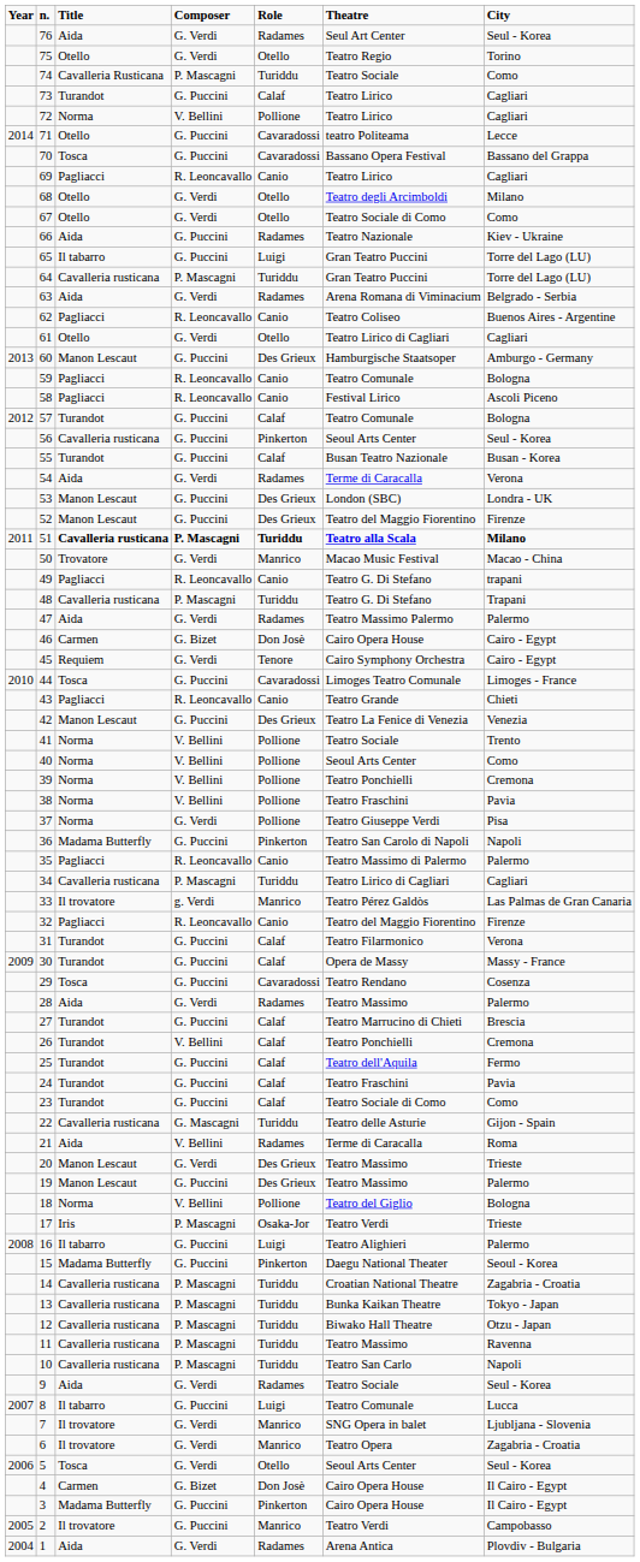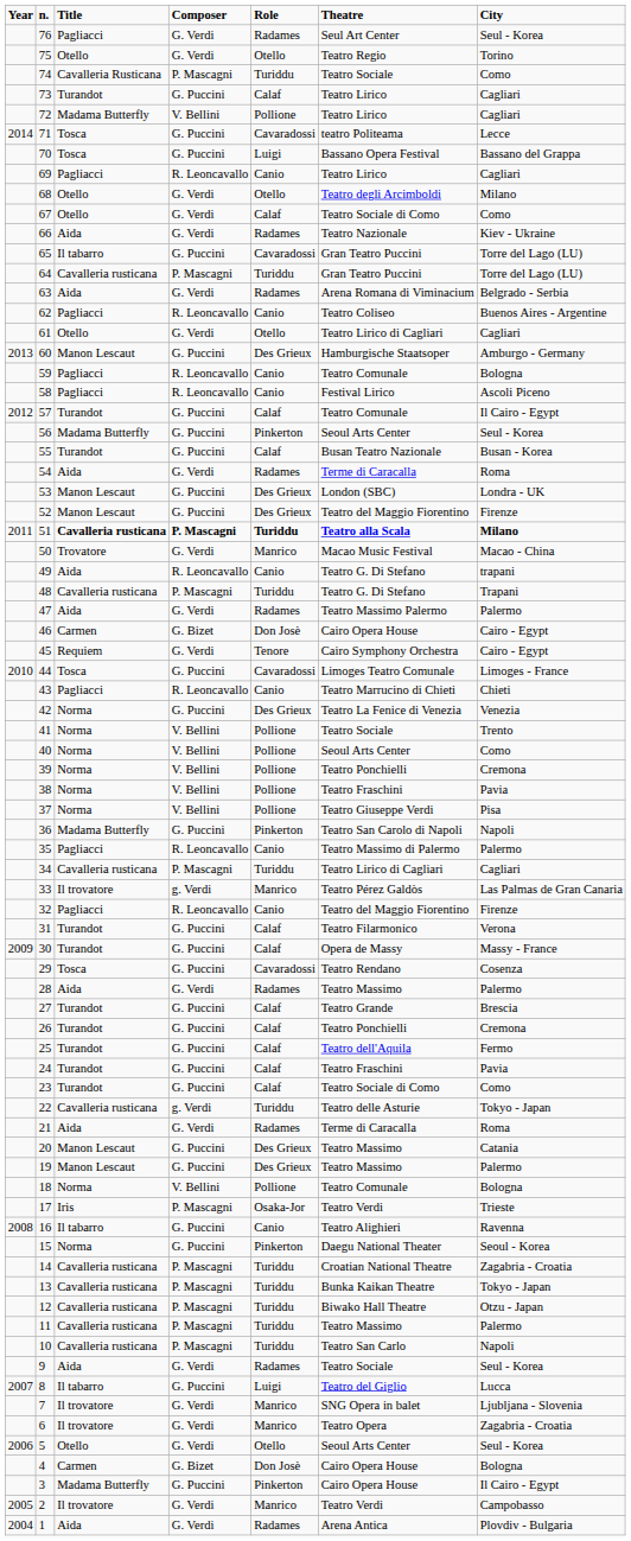 <table class="wikitable">
 <tr>
 <td><strong>Year</strong></td>
 <td><strong>n.</strong></td>
 <td><strong>Title</strong></td>
 <td><strong>Composer</strong></td>
 <td><strong>Role</strong></td>
 <td><strong>Theatre</strong></td>
 <td><strong>City</strong></td>
 </tr>
 <tr>
 <td></td>
 <td>76</td>
-<td>Aida</td>
+<td>Pagliacci</td>
 <td>G. Verdi</td>
 <td>Radames</td>
 <td>Seul Art Center</td>
 <td>Seul - Korea</td>
 </tr>
 <tr>
 <td></td>
 <td>75</td>
 <td>Otello</td>
 <td>G. Verdi</td>
 <td>Otello</td>
 <td>Teatro Regio</td>
 <td>Torino</td>
 </tr>
 <tr>
 <td></td>
 <td>74</td>
 <td>Cavalleria Rusticana</td>
 <td>P. Mascagni</td>
 <td>Turiddu</td>
 <td>Teatro Sociale</td>
 <td>Como</td>
 </tr>
 <tr>
 <td></td>
 <td>73</td>
 <td>Turandot</td>
 <td>G. Puccini</td>
 <td>Calaf</td>
 <td>Teatro Lirico</td>
 <td>Cagliari</td>
 </tr>
 <tr>
 <td></td>
 <td>72</td>
-<td>Norma</td>
+<td>Madama Butterfly</td>
 <td>V. Bellini</td>
 <td>Pollione</td>
 <td>Teatro Lirico</td>
 <td>Cagliari</td>
 </tr>
 <tr>
 <td>2014</td>
 <td>71</td>
-<td>Otello</td>
+<td>Tosca</td>
 <td>G. Puccini</td>
 <td>Cavaradossi</td>
 <td>teatro Politeama</td>
 <td>Lecce</td>
 </tr>
 <tr>
 <td></td>
 <td>70</td>
 <td>Tosca</td>
 <td>G. Puccini</td>
-<td>Cavaradossi</td>
+<td>Luigi</td>
 <td>Bassano Opera   Festival</td>
 <td>Bassano del Grappa</td>
 </tr>
 <tr>
 <td></td>
 <td>69</td>
 <td>Pagliacci</td>
 <td>R. Leoncavallo</td>
 <td>Canio</td>
 <td>Teatro Lirico</td>
 <td>Cagliari</td>
 </tr>
 <tr>
 <td></td>
 <td>68</td>
 <td>Otello</td>
 <td>G. Verdi</td>
 <td>Otello</td>
 <td><a href='#'>Teatro degli Arcimboldi</a></td>
 <td>Milano</td>
 </tr>
 <tr>
 <td></td>
 <td>67</td>
 <td>Otello</td>
 <td>G. Verdi</td>
-<td>Otello</td>
+<td>Calaf</td>
 <td>Teatro Sociale di Como</td>
 <td>Como</td>
 </tr>
 <tr>
 <td></td>
 <td>66</td>
 <td>Aida</td>
-<td>G. Puccini</td>
+<td>G. Verdi</td>
 <td>Radames</td>
 <td>Teatro Nazionale</td>
 <td>Kiev - Ukraine</td>
 </tr>
 <tr>
 <td></td>
 <td>65</td>
 <td>Il tabarro</td>
 <td>G. Puccini</td>
-<td>Luigi</td>
+<td>Cavaradossi</td>
 <td>Gran Teatro Puccini</td>
 <td>Torre del Lago (LU)</td>
 </tr>
 <tr>
 <td></td>
 <td>64</td>
 <td>Cavalleria rusticana</td>
 <td>P. Mascagni</td>
 <td>Turiddu</td>
 <td>Gran Teatro Puccini</td>
 <td>Torre del Lago (LU)</td>
 </tr>
 <tr>
 <td></td>
 <td>63</td>
 <td>Aida</td>
 <td>G. Verdi</td>
 <td>Radames</td>
 <td>Arena Romana di  Viminacium</td>
 <td>Belgrado - Serbia</td>
 </tr>
 <tr>
 <td></td>
 <td>62</td>
 <td>Pagliacci</td>
 <td>R. Leoncavallo</td>
 <td>Canio</td>
 <td>Teatro Coliseo</td>
 <td>Buenos Aires - Argentine</td>
 </tr>
 <tr>
 <td></td>
 <td>61</td>
 <td>Otello</td>
 <td>G. Verdi</td>
 <td>Otello</td>
 <td>Teatro Lirico di Cagliari</td>
 <td>Cagliari</td>
 </tr>
 <tr>
 <td>2013</td>
 <td>60</td>
 <td>Manon Lescaut</td>
 <td>G. Puccini</td>
 <td>Des Grieux</td>
 <td>Hamburgische Staatsoper</td>
 <td>Amburgo - Germany</td>
 </tr>
 <tr>
 <td></td>
 <td>59</td>
 <td>Pagliacci</td>
 <td>R. Leoncavallo</td>
 <td>Canio</td>
 <td>Teatro Comunale</td>
 <td>Bologna</td>
 </tr>
 <tr>
 <td></td>
 <td>58</td>
 <td>Pagliacci</td>
 <td>R. Leoncavallo</td>
 <td>Canio</td>
 <td>Festival Lirico</td>
 <td>Ascoli Piceno</td>
 </tr>
 <tr>
 <td>2012</td>
 <td>57</td>
 <td>Turandot</td>
 <td>G. Puccini</td>
 <td>Calaf</td>
 <td>Teatro Comunale</td>
-<td>Bologna</td>
+<td>Il Cairo - Egypt</td>
 </tr>
 <tr>
 <td></td>
 <td>56</td>
-<td>Cavalleria rusticana</td>
+<td>Madama Butterfly</td>
 <td>G. Puccini</td>
 <td>Pinkerton</td>
 <td>Seoul Arts Center</td>
 <td>Seul - Korea</td>
 </tr>
 <tr>
 <td></td>
 <td>55</td>
 <td>Turandot</td>
 <td>G. Puccini</td>
 <td>Calaf</td>
 <td>Busan Teatro  Nazionale</td>
 <td>Busan - Korea</td>
 </tr>
 <tr>
 <td></td>
 <td>54</td>
 <td>Aida</td>
 <td>G. Verdi</td>
 <td>Radames</td>
 <td><a href='#'>Terme di Caracalla</a></td>
-<td>Verona</td>
+<td>Roma</td>
 </tr>
 <tr>
 <td></td>
 <td>53</td>
 <td>Manon Lescaut</td>
 <td>G. Puccini</td>
 <td>Des Grieux</td>
 <td>London (SBC)</td>
 <td>Londra - UK</td>
 </tr>
 <tr>
 <td></td>
 <td>52</td>
 <td>Manon Lescaut</td>
 <td>G. Puccini</td>
 <td>Des Grieux</td>
 <td>Teatro del Maggio Fiorentino</td>
 <td>Firenze</td>
 </tr>
 <tr>
 <td>2011</td>
 <td>51</td>
 <td><strong>Cavalleria rusticana</strong></td>
 <td><strong>P. Mascagni</strong></td>
 <td><strong>Turiddu</strong></td>
 <td><strong><a href='#'>Teatro alla Scala</a></strong></td>
 <td><strong>Milano</strong></td>
 </tr>
 <tr>
 <td></td>
 <td>50</td>
 <td>Trovatore</td>
 <td>G. Verdi</td>
 <td>Manrico</td>
 <td>Macao Music  Festival</td>
 <td>Macao - China</td>
 </tr>
 <tr>
 <td></td>
 <td>49</td>
-<td>Pagliacci</td>
+<td>Aida</td>
 <td>R. Leoncavallo</td>
 <td>Canio</td>
 <td>Teatro G. Di  Stefano</td>
 <td>trapani</td>
 </tr>
 <tr>
 <td></td>
 <td>48</td>
 <td>Cavalleria rusticana</td>
 <td>P. Mascagni</td>
 <td>Turiddu</td>
 <td>Teatro G. Di Stefano</td>
 <td>Trapani</td>
 </tr>
 <tr>
 <td></td>
 <td>47</td>
 <td>Aida</td>
 <td>G. Verdi</td>
 <td>Radames</td>
 <td>Teatro Massimo Palermo</td>
 <td>Palermo</td>
 </tr>
 <tr>
 <td></td>
 <td>46</td>
 <td>Carmen</td>
 <td>G. Bizet</td>
 <td>Don  Josè</td>
 <td>Cairo Opera House</td>
 <td>Cairo - Egypt</td>
 </tr>
 <tr>
 <td></td>
 <td>45</td>
 <td>Requiem</td>
 <td>G. Verdi</td>
 <td>Tenore</td>
 <td>Cairo Symphony Orchestra</td>
 <td>Cairo - Egypt</td>
 </tr>
 <tr>
 <td>2010</td>
 <td>44</td>
 <td>Tosca</td>
 <td>G. Puccini</td>
 <td>Cavaradossi</td>
 <td>Limoges Teatro Comunale</td>
 <td>Limoges - France</td>
 </tr>
 <tr>
 <td></td>
 <td>43</td>
 <td>Pagliacci</td>
 <td>R. Leoncavallo</td>
 <td>Canio</td>
-<td>Teatro Grande</td>
+<td>Teatro  Marrucino di Chieti</td>
 <td>Chieti</td>
 </tr>
 <tr>
 <td></td>
 <td>42</td>
-<td>Manon Lescaut</td>
+<td>Norma</td>
 <td>G. Puccini</td>
 <td>Des Grieux</td>
 <td>Teatro  La Fenice di Venezia</td>
 <td>Venezia</td>
 </tr>
 <tr>
 <td></td>
 <td>41</td>
 <td>Norma</td>
 <td>V. Bellini</td>
 <td>Pollione</td>
 <td>Teatro  Sociale</td>
 <td>Trento</td>
 </tr>
 <tr>
 <td></td>
 <td>40</td>
 <td>Norma</td>
 <td>V. Bellini</td>
 <td>Pollione</td>
 <td>Seoul   Arts Center</td>
 <td>Como</td>
 </tr>
 <tr>
 <td></td>
 <td>39</td>
 <td>Norma</td>
 <td>V. Bellini</td>
 <td>Pollione</td>
 <td>Teatro Ponchielli</td>
 <td>Cremona</td>
 </tr>
 <tr>
 <td></td>
 <td>38</td>
 <td>Norma</td>
 <td>V. Bellini</td>
 <td>Pollione</td>
 <td>Teatro  Fraschini</td>
 <td>Pavia</td>
 </tr>
 <tr>
 <td></td>
 <td>37</td>
 <td>Norma</td>
-<td>G. Verdi</td>
+<td>V. Bellini</td>
 <td>Pollione</td>
 <td>Teatro Giuseppe Verdi</td>
 <td>Pisa</td>
 </tr>
 <tr>
 <td></td>
 <td>36</td>
 <td>Madama Butterfly</td>
 <td>G. Puccini</td>
 <td>Pinkerton</td>
 <td>Teatro San Carolo di Napoli</td>
 <td>Napoli</td>
 </tr>
 <tr>
 <td></td>
 <td>35</td>
 <td>Pagliacci</td>
 <td>R. Leoncavallo</td>
 <td>Canio</td>
 <td>Teatro Massimo di Palermo</td>
 <td>Palermo</td>
 </tr>
 <tr>
 <td></td>
 <td>34</td>
 <td>Cavalleria rusticana</td>
 <td>P. Mascagni</td>
 <td>Turiddu</td>
 <td>Teatro Lirico di Cagliari</td>
 <td>Cagliari</td>
 </tr>
 <tr>
 <td></td>
 <td>33</td>
 <td>Il trovatore</td>
 <td>g. Verdi</td>
 <td>Manrico</td>
 <td>Teatro Pérez Galdòs</td>
 <td>Las Palmas de Gran Canaria</td>
 </tr>
 <tr>
 <td></td>
 <td>32</td>
 <td>Pagliacci</td>
 <td>R. Leoncavallo</td>
 <td>Canio</td>
 <td>Teatro del Maggio Fiorentino</td>
 <td>Firenze</td>
 </tr>
 <tr>
 <td></td>
 <td>31</td>
 <td>Turandot</td>
 <td>G. Puccini</td>
 <td>Calaf</td>
 <td>Teatro Filarmonico</td>
 <td>Verona</td>
 </tr>
 <tr>
 <td>2009</td>
 <td>30</td>
 <td>Turandot</td>
 <td>G. Puccini</td>
 <td>Calaf</td>
 <td>Opera   de Massy</td>
 <td>Massy - France</td>
 </tr>
 <tr>
 <td></td>
 <td>29</td>
 <td>Tosca</td>
 <td>G. Puccini</td>
 <td>Cavaradossi</td>
 <td>Teatro  Rendano</td>
 <td>Cosenza</td>
 </tr>
 <tr>
 <td></td>
 <td>28</td>
 <td>Aida</td>
 <td>G. Verdi</td>
 <td>Radames</td>
 <td>Teatro   Massimo</td>
 <td>Palermo</td>
 </tr>
 <tr>
 <td></td>
 <td>27</td>
 <td>Turandot</td>
 <td>G. Puccini</td>
 <td>Calaf</td>
-<td>Teatro  Marrucino di Chieti</td>
+<td>Teatro Grande</td>
 <td>Brescia</td>
 </tr>
 <tr>
 <td></td>
 <td>26</td>
 <td>Turandot</td>
-<td>V. Bellini</td>
+<td>G. Puccini</td>
 <td>Calaf</td>
 <td>Teatro Ponchielli</td>
 <td>Cremona</td>
 </tr>
 <tr>
 <td></td>
 <td>25</td>
 <td>Turandot</td>
 <td>G. Puccini</td>
 <td>Calaf</td>
 <td><a href='#'>Teatro dell'Aquila</a></td>
 <td>Fermo</td>
 </tr>
 <tr>
 <td></td>
 <td>24</td>
 <td>Turandot</td>
 <td>G. Puccini</td>
 <td>Calaf</td>
 <td>Teatro Fraschini</td>
 <td>Pavia</td>
 </tr>
 <tr>
 <td></td>
 <td>23</td>
 <td>Turandot</td>
 <td>G. Puccini</td>
 <td>Calaf</td>
 <td>Teatro  Sociale di Como</td>
 <td>Como</td>
 </tr>
 <tr>
 <td></td>
 <td>22</td>
 <td>Cavalleria rusticana</td>
-<td>G. Mascagni</td>
+<td>g. Verdi</td>
 <td>Turiddu</td>
 <td>Teatro  delle Asturie</td>
-<td>Gijon - Spain</td>
+<td>Tokyo - Japan</td>
 </tr>
 <tr>
 <td></td>
 <td>21</td>
 <td>Aida</td>
-<td>V. Bellini</td>
+<td>G. Verdi</td>
 <td>Radames</td>
 <td>Terme di Caracalla</td>
 <td>Roma</td>
 </tr>
 <tr>
 <td></td>
 <td>20</td>
 <td>Manon Lescaut</td>
-<td>G. Verdi</td>
+<td>G. Puccini</td>
 <td>Des Grieux</td>
 <td>Teatro Massimo</td>
-<td>Trieste</td>
+<td>Catania</td>
 </tr>
 <tr>
 <td></td>
 <td>19</td>
 <td>Manon Lescaut</td>
 <td>G. Puccini</td>
 <td>Des Grieux</td>
 <td>Teatro Massimo</td>
 <td>Palermo</td>
 </tr>
 <tr>
 <td></td>
 <td>18</td>
 <td>Norma</td>
 <td>V. Bellini</td>
 <td>Pollione</td>
-<td><a href='#'>Teatro del Giglio</a></td>
+<td>Teatro Comunale</td>
 <td>Bologna</td>
 </tr>
 <tr>
 <td></td>
 <td>17</td>
 <td>Iris</td>
 <td>P. Mascagni</td>
 <td>Osaka-Jor</td>
 <td>Teatro Verdi</td>
 <td>Trieste</td>
 </tr>
 <tr>
 <td>2008</td>
 <td>16</td>
 <td>Il tabarro</td>
 <td>G. Puccini</td>
-<td>Luigi</td>
+<td>Canio</td>
 <td>Teatro  Alighieri</td>
-<td>Palermo</td>
+<td>Ravenna</td>
 </tr>
 <tr>
 <td></td>
 <td>15</td>
-<td>Madama Butterfly</td>
+<td>Norma</td>
 <td>G. Puccini</td>
 <td>Pinkerton</td>
 <td>Daegu National Theater</td>
 <td>Seoul - Korea</td>
 </tr>
 <tr>
 <td></td>
 <td>14</td>
 <td>Cavalleria   rusticana</td>
 <td>P. Mascagni</td>
 <td>Turiddu</td>
 <td>Croatian  National Theatre</td>
 <td>Zagabria - Croatia</td>
 </tr>
 <tr>
 <td></td>
 <td>13</td>
 <td>Cavalleria   rusticana</td>
 <td>P. Mascagni</td>
 <td>Turiddu</td>
 <td>Bunka Kaikan Theatre</td>
 <td>Tokyo - Japan</td>
 </tr>
 <tr>
 <td></td>
 <td>12</td>
 <td>Cavalleria   rusticana</td>
 <td>P. Mascagni</td>
 <td>Turiddu</td>
 <td>Biwako Hall Theatre</td>
 <td>Otzu - Japan</td>
 </tr>
 <tr>
 <td></td>
 <td>11</td>
 <td>Cavalleria   rusticana</td>
 <td>P. Mascagni</td>
 <td>Turiddu</td>
 <td>Teatro   Massimo</td>
-<td>Ravenna</td>
+<td>Palermo</td>
 </tr>
 <tr>
 <td></td>
 <td>10</td>
 <td>Cavalleria  rusticana</td>
 <td>P. Mascagni</td>
 <td>Turiddu</td>
 <td>Teatro San Carlo</td>
 <td>Napoli</td>
 </tr>
 <tr>
 <td></td>
 <td>9</td>
 <td>Aida</td>
 <td>G. Verdi</td>
 <td>Radames</td>
 <td>Teatro Sociale</td>
 <td>Seul - Korea</td>
 </tr>
 <tr>
 <td>2007</td>
 <td>8</td>
 <td>Il tabarro</td>
 <td>G. Puccini</td>
 <td>Luigi</td>
-<td>Teatro Comunale</td>
+<td><a href='#'>Teatro del Giglio</a></td>
 <td>Lucca</td>
 </tr>
 <tr>
 <td></td>
 <td>7</td>
 <td>Il trovatore</td>
 <td>G. Verdi</td>
 <td>Manrico</td>
 <td>SNG Opera in balet</td>
 <td>Ljubljana - Slovenia</td>
 </tr>
 <tr>
 <td></td>
 <td>6</td>
 <td>Il trovatore</td>
 <td>G. Verdi</td>
 <td>Manrico</td>
 <td>Teatro   Opera</td>
 <td>Zagabria - Croatia</td>
 </tr>
 <tr>
 <td>2006</td>
 <td>5</td>
-<td>Tosca</td>
+<td>Otello</td>
 <td>G. Verdi</td>
 <td>Otello</td>
 <td>Seoul   Arts Center</td>
 <td>Seul - Korea</td>
 </tr>
 <tr>
 <td></td>
 <td>4</td>
 <td>Carmen</td>
 <td>G. Bizet</td>
 <td>Don   Josè</td>
 <td>Cairo   Opera House</td>
-<td>Il Cairo - Egypt</td>
+<td>Bologna</td>
 </tr>
 <tr>
 <td></td>
 <td>3</td>
 <td>Madama Butterfly</td>
 <td>G. Puccini</td>
 <td>Pinkerton</td>
 <td>Cairo   Opera House</td>
 <td>Il Cairo - Egypt</td>
 </tr>
 <tr>
 <td>2005</td>
 <td>2</td>
 <td>Il trovatore</td>
-<td>G. Puccini</td>
+<td>G. Verdi</td>
 <td>Manrico</td>
 <td>Teatro   Verdi</td>
 <td>Campobasso</td>
 </tr>
 <tr>
 <td>2004</td>
 <td>1</td>
 <td>Aida</td>
 <td>G. Verdi</td>
 <td>Radames</td>
 <td>Arena   Antica</td>
 <td>Plovdiv - Bulgaria</td>
 </tr>
 </table>
